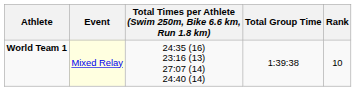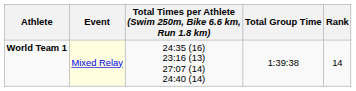 <table class="wikitable" style="font-size:90%;">
 <tr>
 <th>Athlete</th>
 <th>Event</th>
 <th>Total Times per Athlete <br> <em>(Swim 250m, Bike 6.6 km, <br> Run 1.8 km)</em></th>
 <th>Total Group Time</th>
 <th>Rank</th>
 </tr>
 <tr align=center>
 <td align=left><strong>World Team 1</strong><br><br><br><br></td>
 <td align=left style="background: lightyellow;"><a href='#'>Mixed Relay</a></td>
 <td valign=bottom>24:35 (16)<br>23:16 (13)<br>27:07 (14)<br>24:40 (14)</td>
 <td>1:39:38</td>
-<td>10</td>
+<td>14</td>
 </tr>
 </table>
